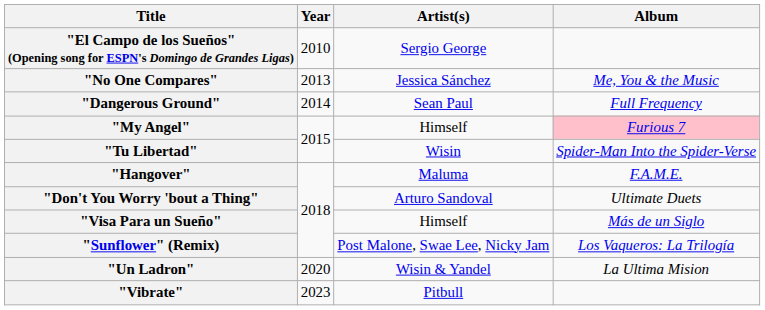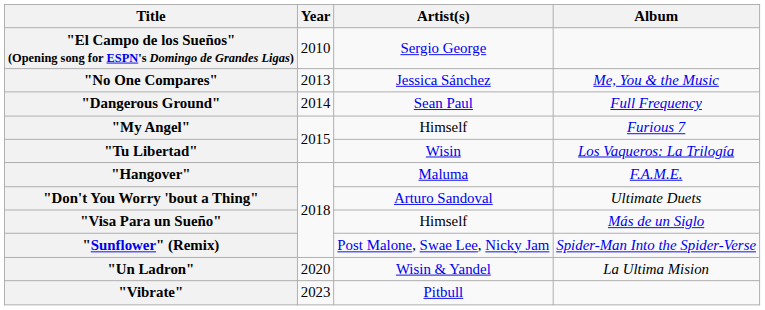 <table class="wikitable plainrowheaders" style="text-align:center;">
 <tr>
 <th scope="col">Title</th>
 <th scope="col">Year</th>
 <th scope="col">Artist(s)</th>
 <th scope="col">Album</th>
 </tr>
 <tr>
 <th scope="row">"El Campo de los Sueños" <br><small>(Opening song for <a href='#'>ESPN</a>'s <em>Domingo de Grandes Ligas</em>)</small></th>
 <td scope="row">2010</td>
 <td scope="row"><a href='#'>Sergio George</a></td>
 <td></td>
 </tr>
 <tr>
 <th scope="row">"No One Compares"</th>
 <td scope="row">2013</td>
 <td scope="row"><a href='#'>Jessica Sánchez</a></td>
 <td><em><a href='#'>Me, You & the Music</a></em></td>
 </tr>
 <tr>
 <th scope="row">"Dangerous Ground"</th>
 <td scope="row">2014</td>
 <td scope="row"><a href='#'>Sean Paul</a></td>
 <td><em><a href='#'>Full Frequency</a></em></td>
 </tr>
 <tr>
 <th scope="row">"My Angel"</th>
 <td rowspan="2">2015</td>
 <td scope="row">Himself</td>
-<td style="background: pink;"><em><a href='#'>Furious 7</a></em></td>
+<td><em><a href='#'>Furious 7</a></em></td>
 </tr>
 <tr>
 <th scope="row">"Tu Libertad"</th>
 <td scope="row"><a href='#'>Wisin</a></td>
-<td><em><a href='#'>Spider-Man Into the Spider-Verse</a></em></td>
+<td><em><a href='#'>Los Vaqueros: La Trilogía</a></em></td>
 </tr>
 <tr>
 <th scope="row">"Hangover"</th>
 <td rowspan="4">2018</td>
 <td scope="row"><a href='#'>Maluma</a></td>
 <td><em><a href='#'>F.A.M.E.</a></em></td>
 </tr>
 <tr>
 <th scope="row">"Don't You Worry 'bout a Thing"</th>
 <td scope="row"><a href='#'>Arturo Sandoval</a></td>
 <td><em>Ultimate Duets</em></td>
 </tr>
 <tr>
 <th scope="row">"Visa Para un Sueño"</th>
 <td scope="row">Himself</td>
 <td><em><a href='#'>Más de un Siglo</a></em></td>
 </tr>
 <tr>
 <th scope="row">"<a href='#'>Sunflower</a>" (Remix)</th>
 <td scope="row"><a href='#'>Post Malone</a>, <a href='#'>Swae Lee</a>, <a href='#'>Nicky Jam</a></td>
-<td><em><a href='#'>Los Vaqueros: La Trilogía</a></em></td>
+<td><em><a href='#'>Spider-Man Into the Spider-Verse</a></em></td>
 </tr>
 <tr>
 <th scope="row">"Un Ladron"</th>
 <td scope="row">2020</td>
 <td><a href='#'>Wisin & Yandel</a></td>
 <td><em>La Ultima Mision</em></td>
 </tr>
 <tr>
 <th scope="row">"Vibrate"</th>
 <td>2023</td>
 <td scope="row"><a href='#'>Pitbull</a></td>
 <td></td>
 </tr>
 </table>
